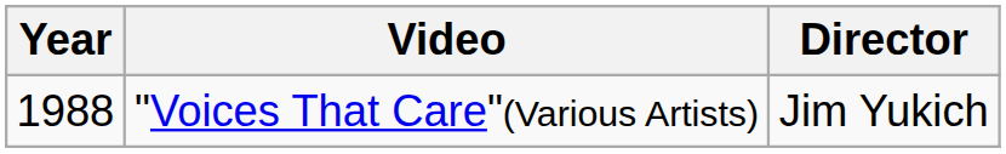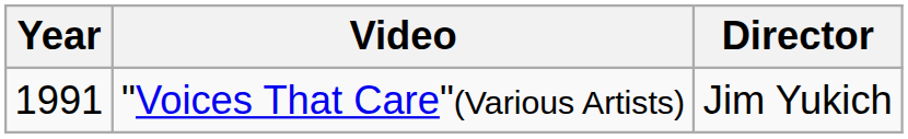 <table class="wikitable">
 <tr>
 <th>Year</th>
 <th>Video</th>
 <th>Director</th>
 </tr>
 <tr>
-<td>1988</td>
+<td>1991</td>
 <td>"<a href='#'>Voices That Care</a>"<small>(Various Artists)</small></td>
 <td>Jim Yukich</td>
 </tr>
 </table>
